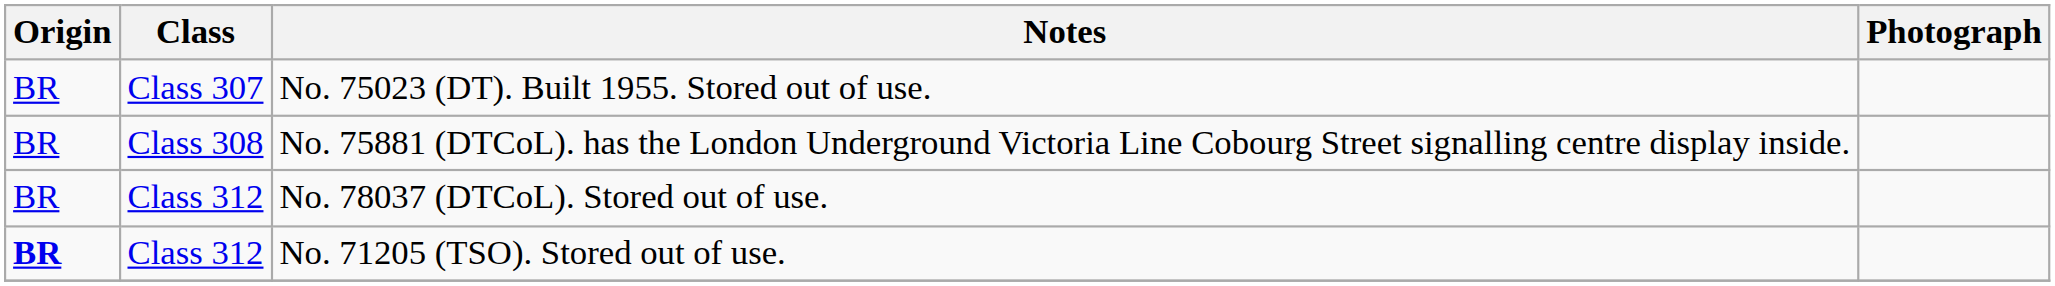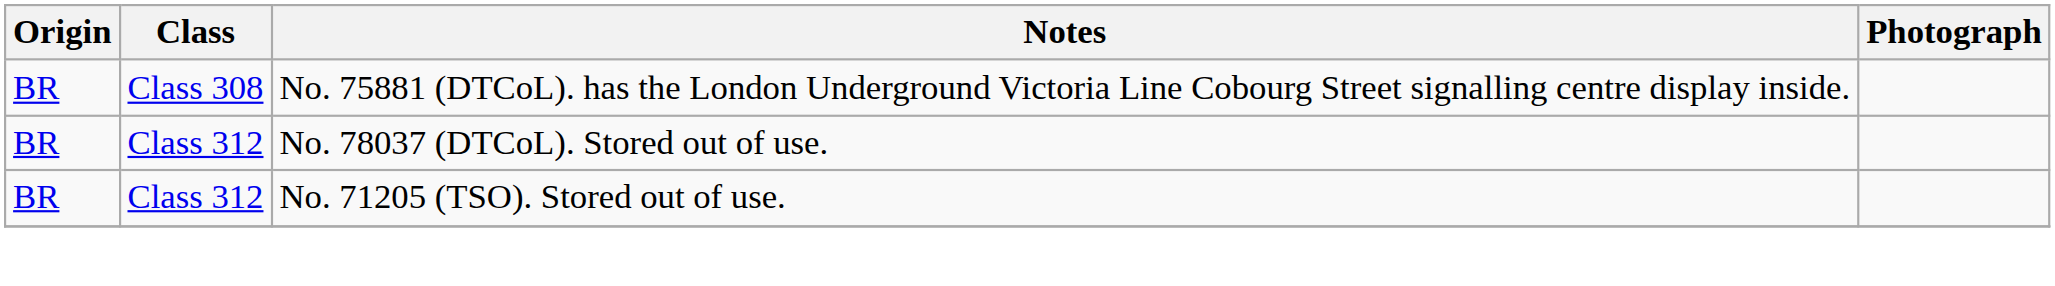 <table class="wikitable">
 <tr>
 <th>Origin</th>
 <th>Class</th>
 <th>Notes</th>
 <th>Photograph</th>
-</tr>
-<tr>
-<td><a href='#'>BR</a></td>
-<td><a href='#'>Class 307</a></td>
-<td>No. 75023 (DT). Built 1955. Stored out of use.</td>
-<td></td>
 </tr>
 <tr>
 <td><a href='#'>BR</a></td>
 <td><a href='#'>Class 308</a></td>
 <td>No. 75881  (DTCoL). has the London Underground Victoria Line Cobourg Street signalling centre display inside.</td>
 <td></td>
 </tr>
 <tr>
 <td><a href='#'>BR</a></td>
 <td><a href='#'>Class 312</a></td>
 <td>No. 78037 (DTCoL). Stored out of use.</td>
 <td></td>
 </tr>
 <tr>
-<td><strong><a href='#'>BR</a></strong></td>
+<td><a href='#'>BR</a></td>
 <td><a href='#'>Class 312</a></td>
 <td>No. 71205 (TSO). Stored out of use.</td>
 <td></td>
 </tr>
 <tr>
 </tr>
 </table>
